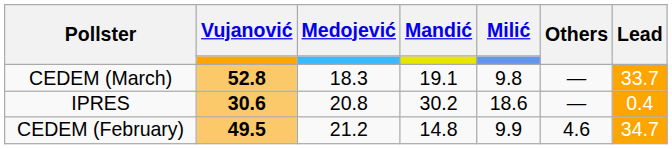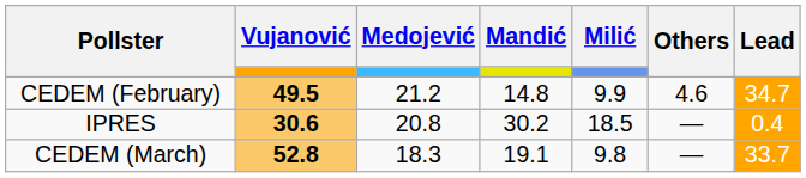 <table class="wikitable collapsible" style="text-align:center; font-size:100%; line-height:14px;">
 <tr style="height:42px;">
 <th style="width:150px;" rowspan=2>Pollster</th>
 <th style="width:45px;"><a href='#'>Vujanović</a></th>
 <th style="width:45px;"><a href='#'>Medojević</a></th>
 <th style="width:45px;"><a href='#'>Mandić</a></th>
 <th style="width:45px;"><a href='#'>Milić</a></th>
 <th style="width:45px;" rowspan="2">Others</th>
 <th style="width:25px;" rowspan="2">Lead</th>
 </tr>
 <tr>
 <th style="color:inherit;background:orange;"></th>
 <th style="color:inherit;background:#3BB9FF;"></th>
 <th style="color:inherit;background:#e6e600;"></th>
 <th style="color:inherit;background:#6495ED;"></th>
 </tr>
 <tr>
+<td>CEDEM (February)</td>
+<td style="background:#fbc86a"><strong>49.5</strong></td>
+<td>21.2</td>
+<td>14.8</td>
+<td>9.9</td>
+<td>4.6</td>
+<td style="background:orange; color:white;">34.7</td>
+</tr>
+<tr>
+<td>IPRES</td>
+<td style="background:#fbc86a"><strong>30.6</strong></td>
+<td>20.8</td>
+<td>30.2</td>
+<td>18.5</td>
+<td><em>—</em></td>
+<td style="background:orange; color:white;">0.4</td>
+</tr>
+<tr>
 <td>CEDEM (March)</td>
 <td style="background:#fbc86a"><strong>52.8</strong></td>
 <td>18.3</td>
 <td>19.1</td>
 <td>9.8</td>
 <td><em>—</em></td>
 <td style="background:orange; color:white;">33.7</td>
 </tr>
-<tr>
-<td>IPRES</td>
-<td style="background:#fbc86a"><strong>30.6</strong></td>
-<td>20.8</td>
-<td>30.2</td>
-<td>18.6</td>
-<td><em>—</em></td>
-<td style="background:orange; color:white;">0.4</td>
-</tr>
-<tr>
-<td>CEDEM (February)</td>
-<td style="background:#fbc86a"><strong>49.5</strong></td>
-<td>21.2</td>
-<td>14.8</td>
-<td>9.9</td>
-<td>4.6</td>
-<td style="background:orange; color:white;">34.7</td>
-</tr>
 </table>
